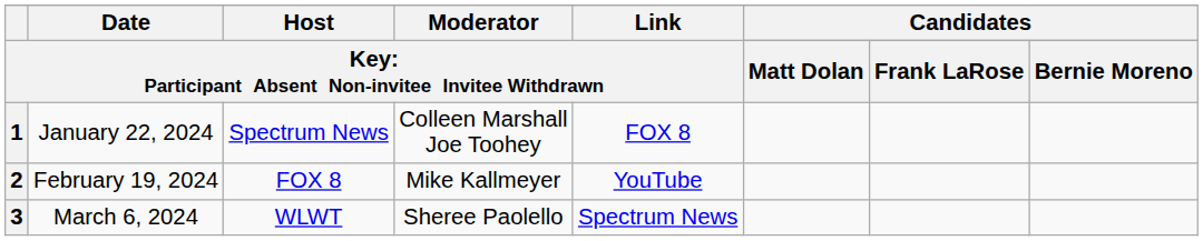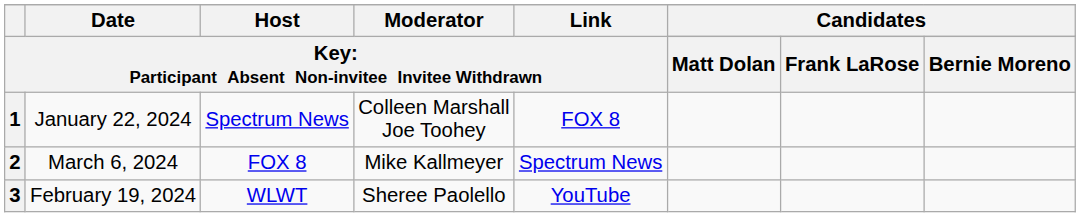 <table class="wikitable" style="text-align:center;">
 <tr style="font-size:small;">
 </tr>
 <tr>
 <th scope="col"></th>
 <th scope="col">Date</th>
 <th scope="col">Host</th>
 <th scope="col">Moderator</th>
 <th scope="col">Link</th>
 <th scope="col" colspan="3">Candidates</th>
 </tr>
 <tr>
 <th colspan="5" rowspan="2">Key:<br> <small>Participant </small>  <small>Absent </small>  <small>Non-invitee </small>  <small>Invitee  Withdrawn</small></th>
 </tr>
 <tr>
 <th scope="col">Matt Dolan</th>
 <th scope="col">Frank LaRose</th>
 <th scope="col">Bernie Moreno</th>
 </tr>
 <tr>
 <th scope="row">1</th>
 <td style="white-space:nowrap;">January 22, 2024</td>
 <td style="white-space:nowrap;"><a href='#'>Spectrum News</a></td>
 <td style="white-space:nowrap;">Colleen Marshall<br>Joe Toohey</td>
 <td style="white-space:nowrap;"><a href='#'>FOX 8</a></td>
 <td></td>
 <td></td>
 <td></td>
 </tr>
 <tr>
 <th scope="row">2</th>
-<td style="white-space:nowrap;">February 19, 2024</td>
+<td style="white-space:nowrap;">March 6, 2024</td>
 <td style="white-space:nowrap;"><a href='#'>FOX 8</a></td>
 <td style="white-space:nowrap;">Mike Kallmeyer</td>
-<td style="white-space:nowrap;"><a href='#'>YouTube</a></td>
+<td style="white-space:nowrap;"><a href='#'>Spectrum News</a></td>
 <td></td>
 <td></td>
 <td></td>
 </tr>
 <tr>
 <th scope="row">3</th>
-<td style="white-space:nowrap;">March 6, 2024</td>
+<td style="white-space:nowrap;">February 19, 2024</td>
 <td style="white-space:nowrap;"><a href='#'>WLWT</a></td>
 <td style="white-space:nowrap;">Sheree Paolello</td>
-<td style="white-space:nowrap;"><a href='#'>Spectrum News</a></td>
+<td style="white-space:nowrap;"><a href='#'>YouTube</a></td>
 <td></td>
 <td></td>
 <td></td>
 </tr>
 </table>
